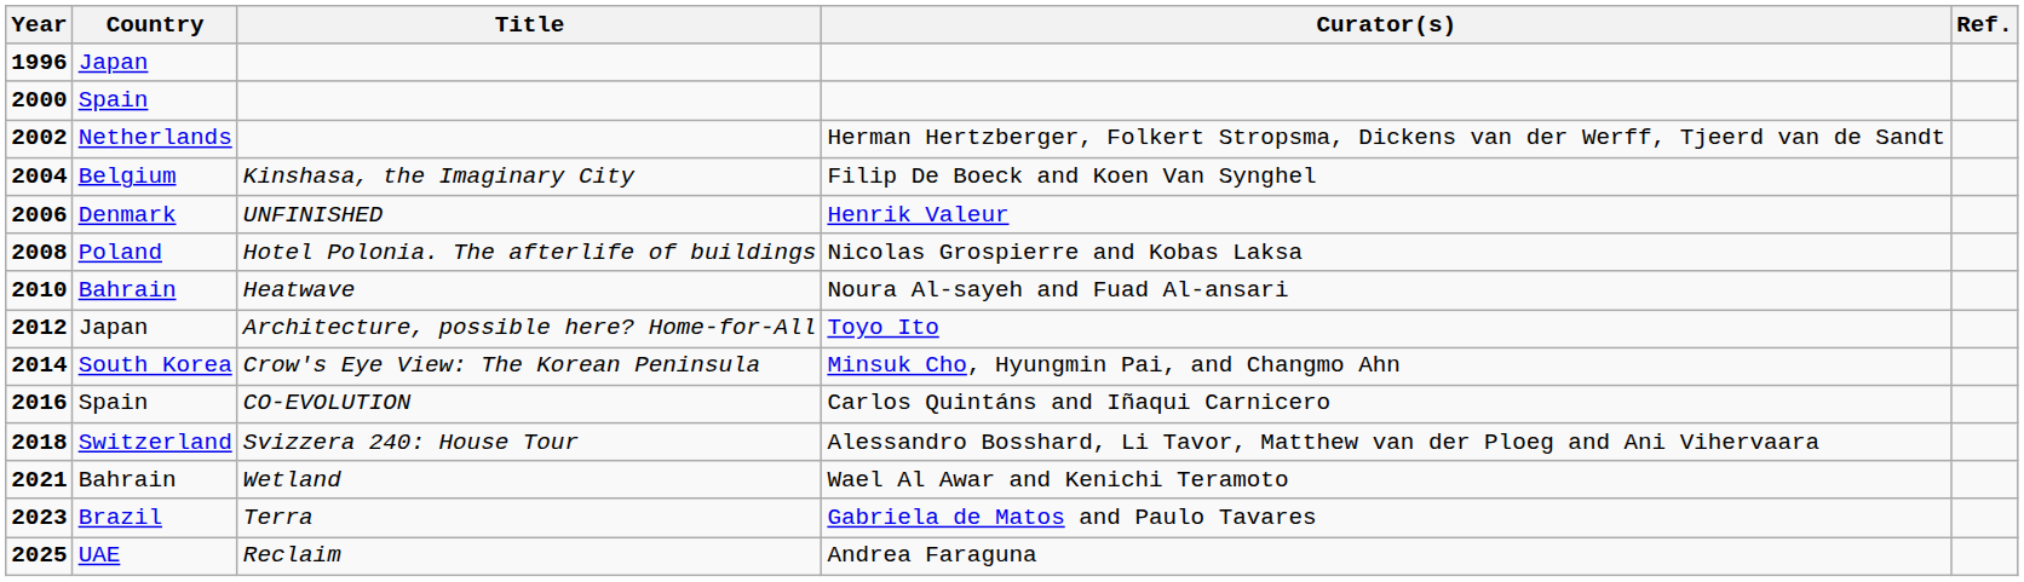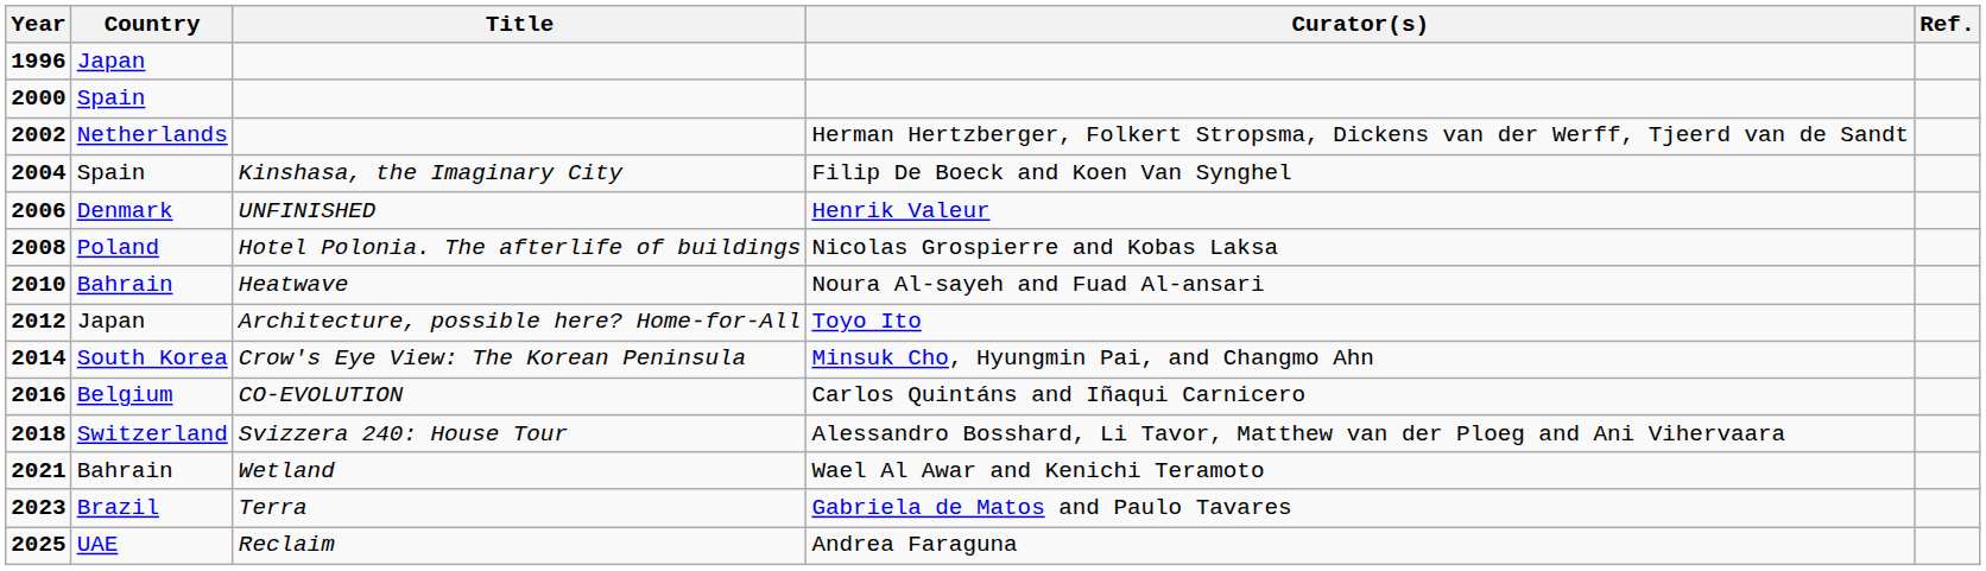 <table class="wikitable">
 <tr>
 <th>Year</th>
 <th>Country</th>
 <th>Title</th>
 <th>Curator(s)</th>
 <th>Ref.</th>
 </tr>
 <tr>
 <td><strong>1996</strong></td>
 <td><a href='#'>Japan</a></td>
 <td></td>
 <td></td>
 <td></td>
 </tr>
 <tr>
 <td><strong>2000</strong></td>
 <td><a href='#'>Spain</a></td>
 <td></td>
 <td></td>
 <td></td>
 </tr>
 <tr>
 <td><strong>2002</strong></td>
 <td><a href='#'>Netherlands</a></td>
 <td></td>
 <td>Herman Hertzberger, Folkert Stropsma, Dickens van der Werff, Tjeerd van de Sandt</td>
 <td></td>
 </tr>
 <tr>
 <td><strong>2004</strong></td>
-<td><a href='#'>Belgium</a></td>
+<td>Spain</td>
 <td><em>Kinshasa, the Imaginary City</em></td>
 <td>Filip De Boeck and Koen Van Synghel</td>
 <td></td>
 </tr>
 <tr>
 <td><strong>2006</strong></td>
 <td><a href='#'>Denmark</a></td>
 <td><em>UNFINISHED</em></td>
 <td><a href='#'>Henrik Valeur</a></td>
 <td></td>
 </tr>
 <tr>
 <td><strong>2008</strong></td>
 <td><a href='#'>Poland</a></td>
 <td><em>Hotel Polonia. The afterlife of buildings</em></td>
 <td>Nicolas Grospierre and Kobas Laksa</td>
 <td></td>
 </tr>
 <tr>
 <td><strong>2010</strong></td>
 <td><a href='#'>Bahrain</a></td>
 <td><em>Heatwave</em></td>
 <td>Noura Al-sayeh and Fuad Al-ansari</td>
 <td></td>
 </tr>
 <tr>
 <td><strong>2012</strong></td>
 <td>Japan</td>
 <td><em>Architecture, possible here? Home-for-All</em></td>
 <td><a href='#'>Toyo Ito</a></td>
 <td></td>
 </tr>
 <tr>
 <td><strong>2014</strong></td>
 <td><a href='#'>South Korea</a></td>
 <td><em>Crow's Eye View: The Korean Peninsula</em></td>
 <td><a href='#'>Minsuk Cho</a>, Hyungmin Pai, and Changmo Ahn</td>
 <td></td>
 </tr>
 <tr>
 <td><strong>2016</strong></td>
-<td>Spain</td>
+<td><a href='#'>Belgium</a></td>
 <td><em>CO-EVOLUTION</em></td>
 <td>Carlos Quintáns and Iñaqui Carnicero</td>
 <td></td>
 </tr>
 <tr>
 <td><strong>2018</strong></td>
 <td><a href='#'>Switzerland</a></td>
 <td><em>Svizzera 240: House Tour</em></td>
 <td>Alessandro Bosshard, Li Tavor, Matthew van der Ploeg and Ani Vihervaara</td>
 <td></td>
 </tr>
 <tr>
 <td><strong>2021</strong></td>
 <td>Bahrain</td>
 <td><em>Wetland</em></td>
 <td>Wael Al Awar and Kenichi Teramoto</td>
 <td></td>
 </tr>
 <tr>
 <td><strong>2023</strong></td>
 <td><a href='#'>Brazil</a></td>
 <td><em>Terra</em></td>
 <td><a href='#'>Gabriela de Matos</a> and Paulo Tavares</td>
 <td></td>
 </tr>
 <tr>
 <td><strong>2025</strong></td>
 <td><a href='#'>UAE</a></td>
 <td><em>Reclaim</em></td>
 <td>Andrea Faraguna</td>
 <td></td>
 </tr>
 </table>
